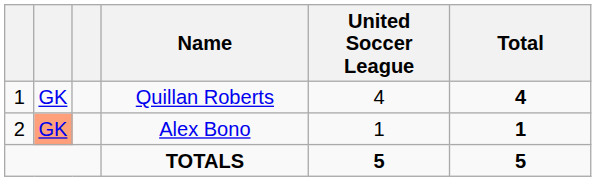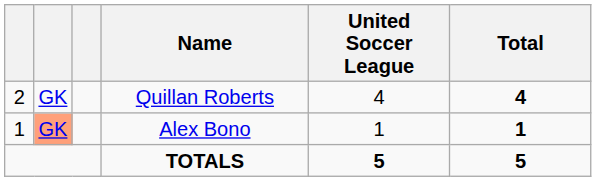 <table class="wikitable" style="font-size: 95%; text-align: center;">
 <tr>
 <th width=15></th>
 <th width=15></th>
 <th width=15></th>
 <th width=150>Name</th>
 <th width=100>United Soccer League</th>
 <th width=100>Total</th>
 </tr>
 <tr>
-<td>1</td>
+<td>2</td>
 <td><a href='#'>GK</a></td>
 <td></td>
 <td><a href='#'>Quillan Roberts</a></td>
 <td>4</td>
 <td><strong>4</strong></td>
 </tr>
 <tr>
-<td>2</td>
+<td>1</td>
 <td style="background: lightsalmon;"><a href='#'>GK</a></td>
 <td></td>
 <td><a href='#'>Alex Bono</a></td>
 <td>1</td>
 <td><strong>1</strong></td>
 </tr>
 <tr>
 <td colspan="3"></td>
 <td><strong>TOTALS</strong></td>
 <td><strong>5</strong></td>
 <td><strong>5</strong></td>
 </tr>
 </table>
